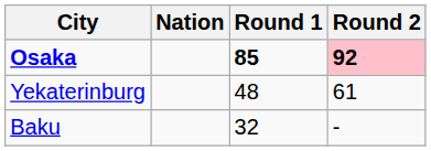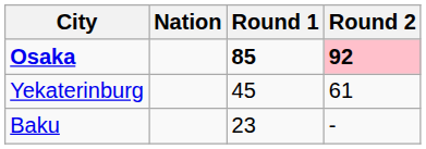 <table class="wikitable" style="width:auto;">
 <tr>
 <th>City</th>
 <th>Nation</th>
 <th>Round 1</th>
 <th>Round 2</th>
 </tr>
 <tr>
 <td><strong><a href='#'>Osaka</a></strong></td>
 <td><strong></strong></td>
 <td><strong>85</strong></td>
 <td style="background: pink;"><strong>92</strong></td>
 </tr>
 <tr>
 <td><a href='#'>Yekaterinburg</a></td>
 <td></td>
-<td>48</td>
+<td>45</td>
 <td>61</td>
 </tr>
 <tr>
 <td><a href='#'>Baku</a></td>
 <td></td>
-<td>32</td>
+<td>23</td>
 <td>-</td>
 </tr>
 </table>
